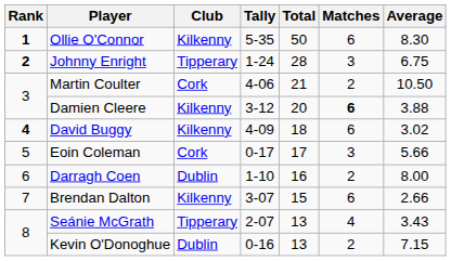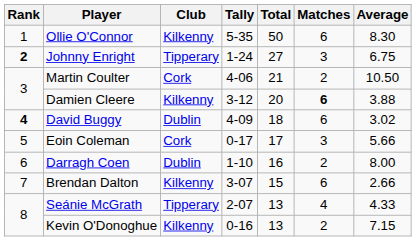 <table class="wikitable">
 <tr>
 <th>Rank</th>
 <th>Player</th>
 <th>Club</th>
 <th>Tally</th>
 <th>Total</th>
 <th>Matches</th>
 <th>Average</th>
 </tr>
 <tr>
-<td rowspan=1 align=center><strong>1</strong></td>
+<td rowspan=1 align=center>1</td>
 <td><a href='#'>Ollie O'Connor</a></td>
 <td><a href='#'>Kilkenny</a></td>
 <td align=center>5-35</td>
 <td align=center>50</td>
 <td align=center>6</td>
 <td align=center>8.30</td>
 </tr>
 <tr>
 <td rowspan=1 align=center><strong>2</strong></td>
 <td><a href='#'>Johnny Enright</a></td>
 <td><a href='#'>Tipperary</a></td>
 <td align=center>1-24</td>
-<td align=center>28</td>
+<td align=center>27</td>
 <td align=center>3</td>
 <td align=center>6.75</td>
 </tr>
 <tr>
 <td rowspan=2 align=center>3</td>
 <td>Martin Coulter</td>
 <td><a href='#'>Cork</a></td>
 <td align=center>4-06</td>
 <td align=center>21</td>
 <td align=center>2</td>
 <td align=center>10.50</td>
 </tr>
 <tr>
 <td>Damien Cleere</td>
 <td><a href='#'>Kilkenny</a></td>
 <td align=center>3-12</td>
 <td align=center>20</td>
 <td align=center><strong>6</strong></td>
 <td align=center>3.88</td>
 </tr>
 <tr>
 <td rowspan=1 align=center><strong>4</strong></td>
 <td><a href='#'>David Buggy</a></td>
-<td><a href='#'>Kilkenny</a></td>
+<td><a href='#'>Dublin</a></td>
 <td align=center>4-09</td>
 <td align=center>18</td>
 <td align=center>6</td>
 <td align=center>3.02</td>
 </tr>
 <tr>
 <td rowspan=1 align=center>5</td>
 <td>Eoin Coleman</td>
 <td><a href='#'>Cork</a></td>
 <td align=center>0-17</td>
 <td align=center>17</td>
 <td align=center>3</td>
 <td align=center>5.66</td>
 </tr>
 <tr>
 <td rowspan=1 align=center>6</td>
 <td><a href='#'>Darragh Coen</a></td>
 <td><a href='#'>Dublin</a></td>
 <td align=center>1-10</td>
 <td align=center>16</td>
 <td align=center>2</td>
 <td align=center>8.00</td>
 </tr>
 <tr>
 <td rowspan=1 align=center>7</td>
 <td>Brendan Dalton</td>
 <td><a href='#'>Kilkenny</a></td>
 <td align=center>3-07</td>
 <td align=center>15</td>
 <td align=center>6</td>
 <td align=center>2.66</td>
 </tr>
 <tr>
 <td rowspan=2 align=center>8</td>
 <td><a href='#'>Seánie McGrath</a></td>
 <td><a href='#'>Tipperary</a></td>
 <td align=center>2-07</td>
 <td align=center>13</td>
 <td align=center>4</td>
-<td align=center>3.43</td>
+<td align=center>4.33</td>
 </tr>
 <tr>
 <td>Kevin O'Donoghue</td>
-<td><a href='#'>Dublin</a></td>
+<td><a href='#'>Kilkenny</a></td>
 <td align=center>0-16</td>
 <td align=center>13</td>
 <td align=center>2</td>
 <td align=center>7.15</td>
 </tr>
 </table>
